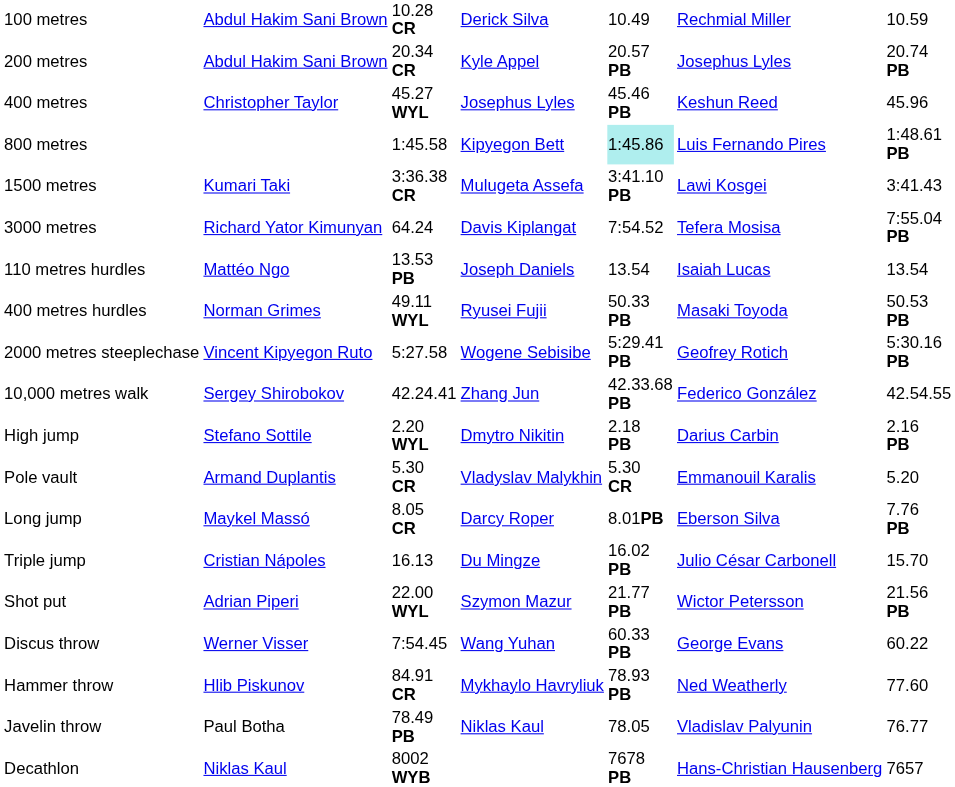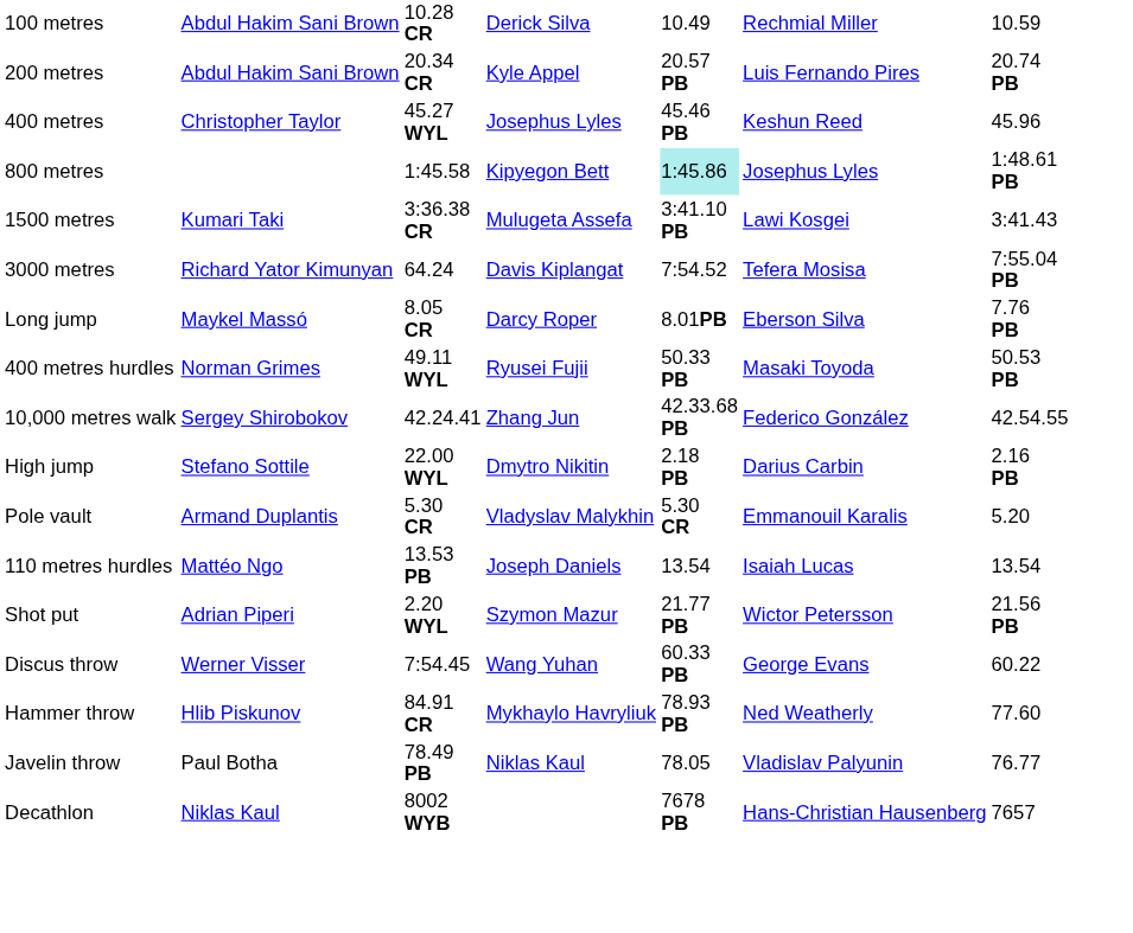 <table>
 <tr>
 <td>100 metres<br></td>
 <td><a href='#'>Abdul Hakim Sani Brown</a><br></td>
 <td>10.28<br><strong>CR</strong></td>
 <td><a href='#'>Derick Silva</a><br></td>
 <td>10.49</td>
 <td><a href='#'>Rechmial Miller</a><br></td>
 <td>10.59</td>
 </tr>
 <tr>
 <td>200 metres<br></td>
 <td><a href='#'>Abdul Hakim Sani Brown</a><br></td>
 <td>20.34<br><strong>CR</strong></td>
 <td><a href='#'>Kyle Appel</a><br></td>
 <td>20.57<br><strong>PB</strong></td>
-<td><a href='#'>Josephus Lyles</a><br></td>
+<td><a href='#'>Luis Fernando Pires</a><br></td>
 <td>20.74<br><strong>PB</strong></td>
 </tr>
 <tr>
 <td>400 metres<br></td>
 <td><a href='#'>Christopher Taylor</a><br></td>
 <td>45.27<br><strong>WYL</strong></td>
 <td><a href='#'>Josephus Lyles</a><br></td>
 <td>45.46<br><strong>PB</strong></td>
 <td><a href='#'>Keshun Reed</a><br></td>
 <td>45.96</td>
 </tr>
 <tr>
 <td>800 metres<br></td>
 <td><br></td>
 <td>1:45.58</td>
 <td><a href='#'>Kipyegon Bett</a><br></td>
 <td style="background: paleturquoise;">1:45.86</td>
-<td><a href='#'>Luis Fernando Pires</a><br></td>
+<td><a href='#'>Josephus Lyles</a><br></td>
 <td>1:48.61<br><strong>PB</strong></td>
 </tr>
 <tr>
 <td>1500 metres<br></td>
 <td><a href='#'>Kumari Taki</a><br></td>
 <td>3:36.38<br><strong>CR</strong></td>
 <td><a href='#'>Mulugeta Assefa</a><br></td>
 <td>3:41.10<br><strong>PB</strong></td>
 <td><a href='#'>Lawi Kosgei</a><br></td>
 <td>3:41.43</td>
 </tr>
 <tr>
 <td>3000 metres<br></td>
 <td><a href='#'>Richard Yator Kimunyan</a><br></td>
 <td>64.24</td>
 <td><a href='#'>Davis Kiplangat</a><br></td>
 <td>7:54.52</td>
 <td><a href='#'>Tefera Mosisa</a><br></td>
 <td>7:55.04<br><strong>PB</strong></td>
 </tr>
 <tr>
-<td>110 metres hurdles<br></td>
-<td><a href='#'>Mattéo Ngo</a><br></td>
-<td>13.53<br><strong>PB</strong></td>
-<td><a href='#'>Joseph Daniels</a><br></td>
-<td>13.54</td>
-<td><a href='#'>Isaiah Lucas</a><br></td>
-<td>13.54</td>
+<td>Long jump<br></td>
+<td><a href='#'>Maykel Massó</a><br></td>
+<td>8.05<br><strong>CR</strong></td>
+<td><a href='#'>Darcy Roper</a><br></td>
+<td>8.01<strong>PB</strong></td>
+<td><a href='#'>Eberson Silva</a><br></td>
+<td>7.76<br><strong>PB</strong></td>
 </tr>
 <tr>
 <td>400 metres hurdles<br></td>
 <td><a href='#'>Norman Grimes</a><br></td>
 <td>49.11<br><strong>WYL</strong></td>
 <td><a href='#'>Ryusei Fujii</a><br></td>
 <td>50.33<br><strong>PB</strong></td>
 <td><a href='#'>Masaki Toyoda</a><br></td>
 <td>50.53<br><strong>PB</strong></td>
-</tr>
-<tr>
-<td>2000 metres steeplechase<br></td>
-<td><a href='#'>Vincent Kipyegon Ruto</a><br></td>
-<td>5:27.58</td>
-<td><a href='#'>Wogene Sebisibe</a><br></td>
-<td>5:29.41<br><strong>PB</strong></td>
-<td><a href='#'>Geofrey Rotich</a><br></td>
-<td>5:30.16<br><strong>PB</strong></td>
 </tr>
 <tr>
 <td>10,000 metres walk<br></td>
 <td><a href='#'>Sergey Shirobokov</a><br></td>
 <td>42.24.41</td>
 <td><a href='#'>Zhang Jun</a><br></td>
 <td>42.33.68<br><strong>PB</strong></td>
 <td><a href='#'>Federico González</a><br></td>
 <td>42.54.55</td>
 </tr>
 <tr>
 <td>High jump<br></td>
 <td><a href='#'>Stefano Sottile</a><br></td>
-<td>2.20<br><strong>WYL</strong></td>
+<td>22.00<br><strong>WYL</strong></td>
 <td><a href='#'>Dmytro Nikitin</a><br></td>
 <td>2.18<br><strong>PB</strong></td>
 <td><a href='#'>Darius Carbin</a><br></td>
 <td>2.16<br><strong>PB</strong></td>
 </tr>
 <tr>
 <td>Pole vault<br></td>
 <td><a href='#'>Armand Duplantis</a><br> </td>
 <td>5.30<br><strong>CR</strong></td>
 <td><a href='#'>Vladyslav Malykhin</a><br> </td>
 <td>5.30<br><strong>CR</strong></td>
 <td><a href='#'>Emmanouil Karalis</a><br> </td>
 <td>5.20</td>
 </tr>
 <tr>
-<td>Long jump<br></td>
-<td><a href='#'>Maykel Massó</a><br></td>
-<td>8.05<br><strong>CR</strong></td>
-<td><a href='#'>Darcy Roper</a><br></td>
-<td>8.01<strong>PB</strong></td>
-<td><a href='#'>Eberson Silva</a><br></td>
-<td>7.76<br><strong>PB</strong></td>
-</tr>
-<tr>
-<td>Triple jump<br></td>
-<td><a href='#'>Cristian Nápoles</a><br></td>
-<td>16.13</td>
-<td><a href='#'>Du Mingze</a><br></td>
-<td>16.02<br><strong>PB</strong></td>
-<td><a href='#'>Julio César Carbonell</a><br></td>
-<td>15.70</td>
+<td>110 metres hurdles<br></td>
+<td><a href='#'>Mattéo Ngo</a><br></td>
+<td>13.53<br><strong>PB</strong></td>
+<td><a href='#'>Joseph Daniels</a><br></td>
+<td>13.54</td>
+<td><a href='#'>Isaiah Lucas</a><br></td>
+<td>13.54</td>
 </tr>
 <tr>
 <td>Shot put<br></td>
 <td><a href='#'>Adrian Piperi</a><br></td>
-<td>22.00<br><strong>WYL</strong></td>
+<td>2.20<br><strong>WYL</strong></td>
 <td><a href='#'>Szymon Mazur</a><br></td>
 <td>21.77<br><strong>PB</strong></td>
 <td><a href='#'>Wictor Petersson</a><br></td>
 <td>21.56<br><strong>PB</strong></td>
 </tr>
 <tr>
 <td>Discus throw<br></td>
 <td><a href='#'>Werner Visser</a><br></td>
 <td>7:54.45</td>
 <td><a href='#'>Wang Yuhan</a><br></td>
 <td>60.33<br><strong>PB</strong></td>
 <td><a href='#'>George Evans</a><br></td>
 <td>60.22</td>
 </tr>
 <tr>
 <td>Hammer throw<br></td>
 <td><a href='#'>Hlib Piskunov</a><br></td>
 <td>84.91<br><strong>CR</strong></td>
 <td><a href='#'>Mykhaylo Havryliuk</a><br></td>
 <td>78.93<br><strong>PB</strong></td>
 <td><a href='#'>Ned Weatherly</a><br></td>
 <td>77.60</td>
 </tr>
 <tr>
 <td>Javelin throw<br></td>
 <td>Paul Botha<br></td>
 <td>78.49<br><strong>PB</strong></td>
 <td><a href='#'>Niklas Kaul</a><br></td>
 <td>78.05</td>
 <td><a href='#'>Vladislav Palyunin</a><br></td>
 <td>76.77</td>
 </tr>
 <tr>
 <td>Decathlon<br></td>
 <td><a href='#'>Niklas Kaul</a><br></td>
 <td>8002<br><strong>WYB</strong></td>
 <td><br></td>
 <td>7678<br><strong>PB</strong></td>
 <td><a href='#'>Hans-Christian Hausenberg</a><br></td>
 <td>7657</td>
 </tr>
 </table>
